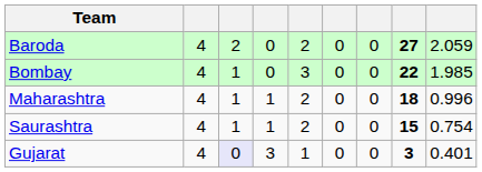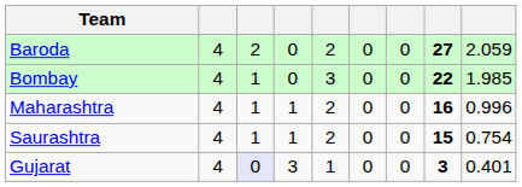 <table class="wikitable" style="text-align:center">
 <tr>
 <th style="width:160px">Team</th>
 <th style="width:25px"></th>
 <th style="width:25px"></th>
 <th style="width:25px"></th>
 <th style="width:25px"></th>
 <th style="width:25px"></th>
 <th style="width:25px"></th>
 <th style="width:25px"></th>
 <th style="width:25px;"></th>
 </tr>
 <tr style="background:#cfc;">
 <td style="text-align:left"><a href='#'>Baroda</a></td>
 <td>4</td>
 <td>2</td>
 <td>0</td>
 <td>2</td>
 <td>0</td>
 <td>0</td>
 <td><strong>27</strong></td>
 <td>2.059</td>
 </tr>
 <tr style="background:#cfc;">
 <td style="text-align:left"><a href='#'>Bombay</a></td>
 <td>4</td>
 <td>1</td>
 <td>0</td>
 <td>3</td>
 <td>0</td>
 <td>0</td>
 <td><strong>22</strong></td>
 <td>1.985</td>
 </tr>
 <tr>
 <td style="text-align:left"><a href='#'>Maharashtra</a></td>
 <td>4</td>
 <td>1</td>
 <td>1</td>
 <td>2</td>
 <td>0</td>
 <td>0</td>
-<td><strong>18</strong></td>
+<td><strong>16</strong></td>
 <td>0.996</td>
 </tr>
 <tr>
 <td style="text-align:left"><a href='#'>Saurashtra</a></td>
 <td>4</td>
 <td>1</td>
 <td>1</td>
 <td>2</td>
 <td>0</td>
 <td>0</td>
 <td><strong>15</strong></td>
 <td>0.754</td>
 </tr>
 <tr>
 <td style="text-align:left"><a href='#'>Gujarat</a></td>
 <td>4</td>
 <td style="background: lavender;">0</td>
 <td>3</td>
 <td>1</td>
 <td>0</td>
 <td>0</td>
 <td><strong>3</strong></td>
 <td>0.401</td>
 </tr>
 </table>
